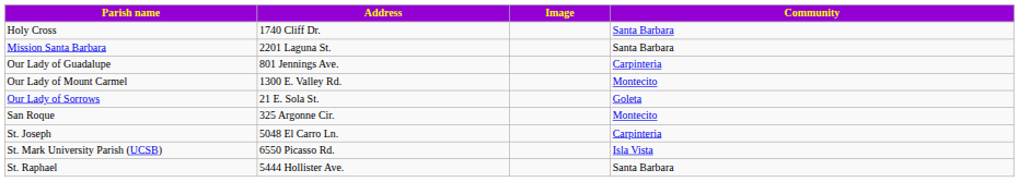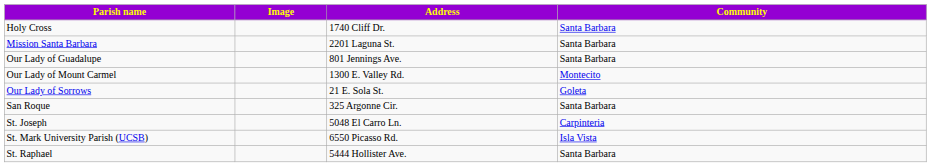 <table class="wikitable sortable" style="width:75%">
 <tr>
 <th style="background:darkviolet; color:yellow;" width="25%"><strong>Parish name</strong></th>
+<th style="background:darkviolet; color:yellow;" width="10%"><strong>Image</strong></th>
 <th style="background:darkviolet; color:yellow;" width="25%"><strong>Address</strong></th>
-<th style="background:darkviolet; color:yellow;" width="10%"><strong>Image</strong></th>
 <th style="background:darkviolet; color:yellow;" width="15"><strong>Community</strong></th>
 </tr>
 <tr>
 <td>Holy Cross</td>
+<td></td>
 <td>1740 Cliff Dr.</td>
-<td></td>
 <td><a href='#'>Santa Barbara</a></td>
 </tr>
 <tr>
 <td><a href='#'>Mission Santa Barbara</a></td>
+<td></td>
 <td>2201 Laguna St.</td>
-<td></td>
 <td>Santa Barbara</td>
 </tr>
 <tr>
 <td>Our Lady of Guadalupe</td>
+<td></td>
 <td>801 Jennings Ave.</td>
-<td></td>
-<td><a href='#'>Carpinteria</a></td>
+<td>Santa Barbara</td>
 </tr>
 <tr>
 <td>Our Lady of Mount Carmel</td>
+<td></td>
 <td>1300 E. Valley Rd.</td>
-<td></td>
 <td><a href='#'>Montecito</a></td>
 </tr>
 <tr>
 <td><a href='#'>Our Lady of Sorrows</a></td>
+<td></td>
 <td>21 E. Sola St.</td>
-<td></td>
 <td><a href='#'>Goleta</a></td>
 </tr>
 <tr>
 <td>San Roque</td>
+<td></td>
 <td>325 Argonne Cir.</td>
-<td></td>
-<td><a href='#'>Montecito</a></td>
+<td>Santa Barbara</td>
 </tr>
 <tr>
 <td>St. Joseph</td>
+<td></td>
 <td>5048 El Carro Ln.</td>
-<td></td>
 <td><a href='#'>Carpinteria</a></td>
 </tr>
 <tr>
 <td>St. Mark University Parish (<a href='#'>UCSB</a>)</td>
+<td></td>
 <td>6550 Picasso Rd.</td>
-<td></td>
 <td><a href='#'>Isla Vista</a></td>
 </tr>
 <tr>
 <td>St. Raphael</td>
+<td></td>
 <td>5444 Hollister Ave.</td>
-<td></td>
 <td>Santa Barbara</td>
 </tr>
 </table>
